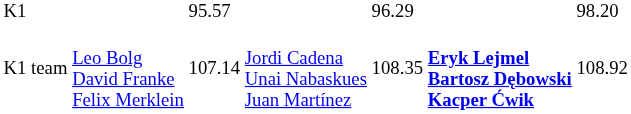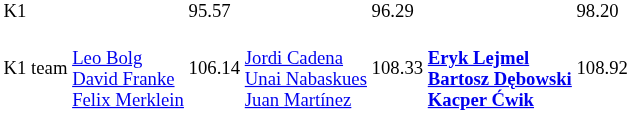 <table>
 <tr>
 <td>K1</td>
 <td></td>
 <td>95.57</td>
 <td></td>
 <td>96.29</td>
 <td></td>
 <td>98.20</td>
 </tr>
 <tr>
 <td>K1 team</td>
 <td><br><a href='#'>Leo Bolg</a><br><a href='#'>David Franke</a><br><a href='#'>Felix Merklein</a></td>
-<td>107.14</td>
+<td>106.14</td>
 <td><br><a href='#'>Jordi Cadena</a><br><a href='#'>Unai Nabaskues</a><br><a href='#'>Juan Martínez</a></td>
-<td>108.35</td>
+<td>108.33</td>
 <td><strong><br><a href='#'>Eryk Lejmel</a><br><a href='#'>Bartosz Dębowski</a><br><a href='#'>Kacper Ćwik</a></strong></td>
 <td>108.92</td>
 </tr>
 </table>
